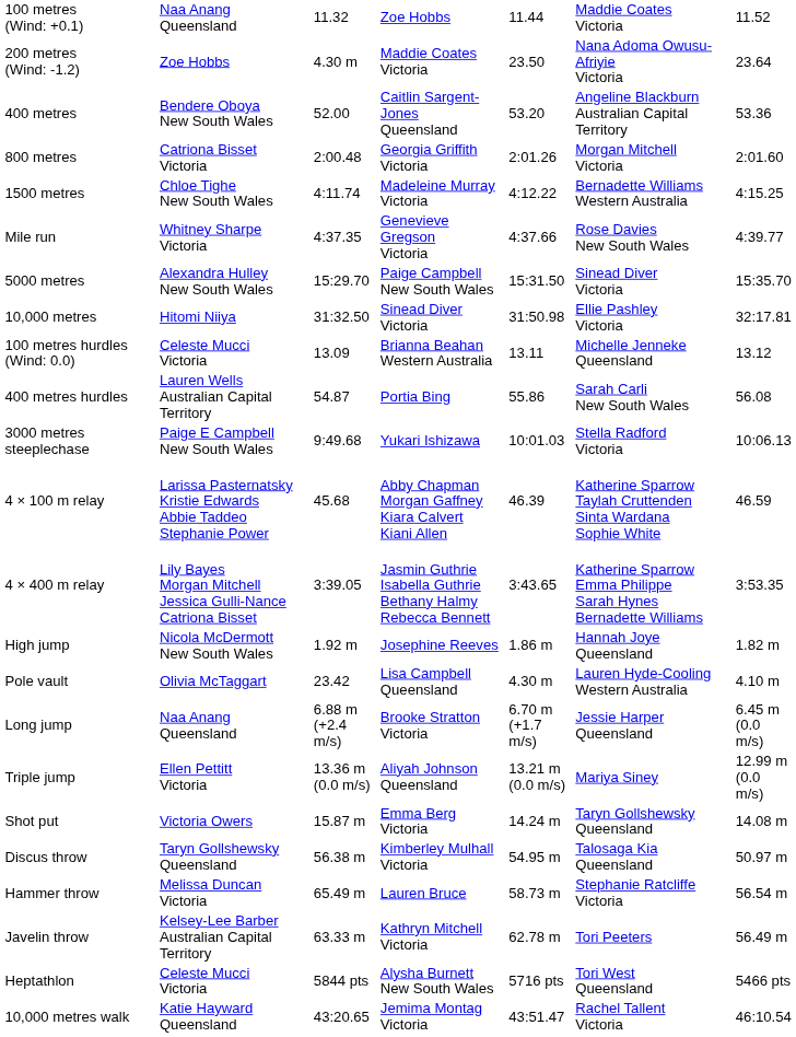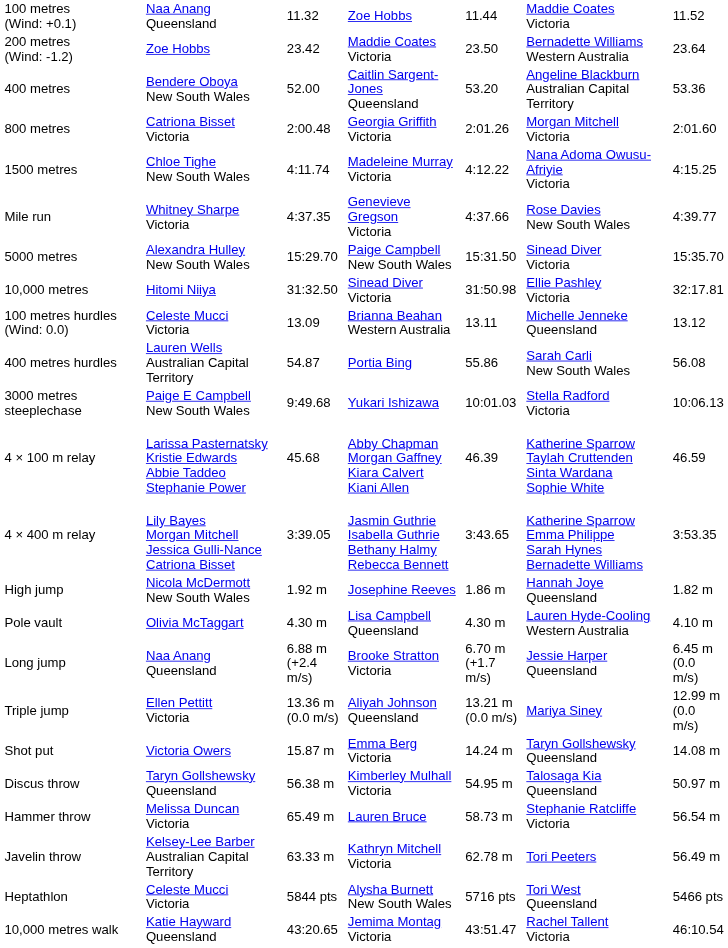 <table>
 <tr>
 <td>100 metres<br>(Wind: +0.1)</td>
 <td><a href='#'>Naa Anang</a><br>Queensland</td>
 <td>11.32</td>
 <td><a href='#'>Zoe Hobbs</a><br></td>
 <td>11.44</td>
 <td><a href='#'>Maddie Coates</a><br>Victoria</td>
 <td>11.52</td>
 </tr>
 <tr>
 <td>200 metres<br>(Wind: -1.2)</td>
 <td><a href='#'>Zoe Hobbs</a><br></td>
-<td>4.30 m</td>
+<td>23.42</td>
 <td><a href='#'>Maddie Coates</a><br>Victoria</td>
 <td>23.50</td>
-<td><a href='#'>Nana Adoma Owusu-Afriyie</a><br>Victoria</td>
+<td><a href='#'>Bernadette Williams</a><br>Western Australia</td>
 <td>23.64</td>
 </tr>
 <tr>
 <td>400 metres</td>
 <td><a href='#'>Bendere Oboya</a><br>New South Wales</td>
 <td>52.00</td>
 <td><a href='#'>Caitlin Sargent-Jones</a><br>Queensland</td>
 <td>53.20</td>
 <td><a href='#'>Angeline Blackburn</a><br>Australian Capital Territory</td>
 <td>53.36</td>
 </tr>
 <tr>
 <td>800 metres</td>
 <td><a href='#'>Catriona Bisset</a><br>Victoria</td>
 <td>2:00.48</td>
 <td><a href='#'>Georgia Griffith</a><br>Victoria</td>
 <td>2:01.26</td>
 <td><a href='#'>Morgan Mitchell</a><br>Victoria</td>
 <td>2:01.60</td>
 </tr>
 <tr>
 <td>1500 metres</td>
 <td><a href='#'>Chloe Tighe</a><br>New South Wales</td>
 <td>4:11.74</td>
 <td><a href='#'>Madeleine Murray</a><br>Victoria</td>
 <td>4:12.22</td>
-<td><a href='#'>Bernadette Williams</a><br>Western Australia</td>
+<td><a href='#'>Nana Adoma Owusu-Afriyie</a><br>Victoria</td>
 <td>4:15.25</td>
 </tr>
 <tr>
 <td>Mile run</td>
 <td><a href='#'>Whitney Sharpe</a><br>Victoria</td>
 <td>4:37.35</td>
 <td><a href='#'>Genevieve Gregson</a><br>Victoria</td>
 <td>4:37.66</td>
 <td><a href='#'>Rose Davies</a><br>New South Wales</td>
 <td>4:39.77</td>
 </tr>
 <tr>
 <td>5000 metres</td>
 <td><a href='#'>Alexandra Hulley</a><br>New South Wales</td>
 <td>15:29.70</td>
 <td><a href='#'>Paige Campbell</a><br>New South Wales</td>
 <td>15:31.50</td>
 <td><a href='#'>Sinead Diver</a><br>Victoria</td>
 <td>15:35.70</td>
 </tr>
 <tr>
 <td>10,000 metres</td>
 <td><a href='#'>Hitomi Niiya</a><br></td>
 <td>31:32.50</td>
 <td><a href='#'>Sinead Diver</a><br>Victoria</td>
 <td>31:50.98</td>
 <td><a href='#'>Ellie Pashley</a><br>Victoria</td>
 <td>32:17.81</td>
 </tr>
 <tr>
 <td>100 metres hurdles<br>(Wind: 0.0)</td>
 <td><a href='#'>Celeste Mucci</a><br>Victoria</td>
 <td>13.09</td>
 <td><a href='#'>Brianna Beahan</a><br>Western Australia</td>
 <td>13.11</td>
 <td><a href='#'>Michelle Jenneke</a><br>Queensland</td>
 <td>13.12</td>
 </tr>
 <tr>
 <td>400 metres hurdles</td>
 <td><a href='#'>Lauren Wells</a><br>Australian Capital Territory</td>
 <td>54.87</td>
 <td><a href='#'>Portia Bing</a><br></td>
 <td>55.86</td>
 <td><a href='#'>Sarah Carli</a><br>New South Wales</td>
 <td>56.08</td>
 </tr>
 <tr>
 <td>3000 metres steeplechase</td>
 <td><a href='#'>Paige E Campbell</a><br>New South Wales</td>
 <td>9:49.68</td>
 <td><a href='#'>Yukari Ishizawa</a><br></td>
 <td>10:01.03</td>
 <td><a href='#'>Stella Radford</a><br>Victoria</td>
 <td>10:06.13</td>
 </tr>
 <tr>
 <td>4 × 100 m relay</td>
 <td><br><a href='#'>Larissa Pasternatsky</a><br><a href='#'>Kristie Edwards</a><br><a href='#'>Abbie Taddeo</a><br><a href='#'>Stephanie Power</a></td>
 <td>45.68</td>
 <td><br><a href='#'>Abby Chapman</a><br><a href='#'>Morgan Gaffney</a><br><a href='#'>Kiara Calvert</a><br><a href='#'>Kiani Allen</a></td>
 <td>46.39</td>
 <td><br><a href='#'>Katherine Sparrow</a><br><a href='#'>Taylah Cruttenden</a><br><a href='#'>Sinta Wardana</a><br><a href='#'>Sophie White</a></td>
 <td>46.59</td>
 </tr>
 <tr>
 <td>4 × 400 m relay</td>
 <td><br><a href='#'>Lily Bayes</a><br><a href='#'>Morgan Mitchell</a><br><a href='#'>Jessica Gulli-Nance</a><br><a href='#'>Catriona Bisset</a></td>
 <td>3:39.05</td>
 <td><br><a href='#'>Jasmin Guthrie</a><br><a href='#'>Isabella Guthrie</a><br><a href='#'>Bethany Halmy</a><br><a href='#'>Rebecca Bennett</a></td>
 <td>3:43.65</td>
 <td><br><a href='#'>Katherine Sparrow</a><br><a href='#'>Emma Philippe</a><br><a href='#'>Sarah Hynes</a><br><a href='#'>Bernadette Williams</a></td>
 <td>3:53.35</td>
 </tr>
 <tr>
 <td>High jump</td>
 <td><a href='#'>Nicola McDermott</a><br>New South Wales</td>
 <td>1.92 m</td>
 <td><a href='#'>Josephine Reeves</a><br></td>
 <td>1.86 m</td>
 <td><a href='#'>Hannah Joye</a><br>Queensland</td>
 <td>1.82 m</td>
 </tr>
 <tr>
 <td>Pole vault</td>
 <td><a href='#'>Olivia McTaggart</a><br></td>
-<td>23.42</td>
+<td>4.30 m</td>
 <td><a href='#'>Lisa Campbell</a><br>Queensland</td>
 <td>4.30 m</td>
 <td><a href='#'>Lauren Hyde-Cooling</a><br>Western Australia</td>
 <td>4.10 m</td>
 </tr>
 <tr>
 <td>Long jump</td>
 <td><a href='#'>Naa Anang</a><br>Queensland</td>
 <td>6.88 m <br>(+2.4 m/s)</td>
 <td><a href='#'>Brooke Stratton</a><br>Victoria</td>
 <td>6.70 m <br>(+1.7 m/s)</td>
 <td><a href='#'>Jessie Harper</a><br>Queensland</td>
 <td>6.45 m<br>(0.0 m/s)</td>
 </tr>
 <tr>
 <td>Triple jump</td>
 <td><a href='#'>Ellen Pettitt</a><br>Victoria</td>
 <td>13.36 m<br>(0.0 m/s)</td>
 <td><a href='#'>Aliyah Johnson</a><br>Queensland</td>
 <td>13.21 m<br>(0.0 m/s)</td>
 <td><a href='#'>Mariya Siney</a><br></td>
 <td>12.99 m<br>(0.0 m/s)</td>
 </tr>
 <tr>
 <td>Shot put</td>
 <td><a href='#'>Victoria Owers</a><br></td>
 <td>15.87 m</td>
 <td><a href='#'>Emma Berg</a><br>Victoria</td>
 <td>14.24 m</td>
 <td><a href='#'>Taryn Gollshewsky</a><br>Queensland</td>
 <td>14.08 m</td>
 </tr>
 <tr>
 <td>Discus throw</td>
 <td><a href='#'>Taryn Gollshewsky</a><br>Queensland</td>
 <td>56.38 m</td>
 <td><a href='#'>Kimberley Mulhall</a><br>Victoria</td>
 <td>54.95 m</td>
 <td><a href='#'>Talosaga Kia</a><br>Queensland</td>
 <td>50.97 m</td>
 </tr>
 <tr>
 <td>Hammer throw</td>
 <td><a href='#'>Melissa Duncan</a><br>Victoria</td>
 <td>65.49 m</td>
 <td><a href='#'>Lauren Bruce</a><br></td>
 <td>58.73 m</td>
 <td><a href='#'>Stephanie Ratcliffe</a><br>Victoria</td>
 <td>56.54 m</td>
 </tr>
 <tr>
 <td>Javelin throw</td>
 <td><a href='#'>Kelsey-Lee Barber</a><br>Australian Capital Territory</td>
 <td>63.33 m</td>
 <td><a href='#'>Kathryn Mitchell</a><br>Victoria</td>
 <td>62.78 m</td>
 <td><a href='#'>Tori Peeters</a><br></td>
 <td>56.49 m</td>
 </tr>
 <tr>
 <td>Heptathlon</td>
 <td><a href='#'>Celeste Mucci</a><br>Victoria</td>
 <td>5844 pts</td>
 <td><a href='#'>Alysha Burnett</a><br>New South Wales</td>
 <td>5716 pts</td>
 <td><a href='#'>Tori West</a><br>Queensland</td>
 <td>5466 pts</td>
 </tr>
 <tr>
 <td>10,000 metres walk</td>
 <td><a href='#'>Katie Hayward</a><br>Queensland</td>
 <td>43:20.65</td>
 <td><a href='#'>Jemima Montag</a><br>Victoria</td>
 <td>43:51.47</td>
 <td><a href='#'>Rachel Tallent</a><br>Victoria</td>
 <td>46:10.54</td>
 </tr>
 <tr>
 </tr>
 </table>
